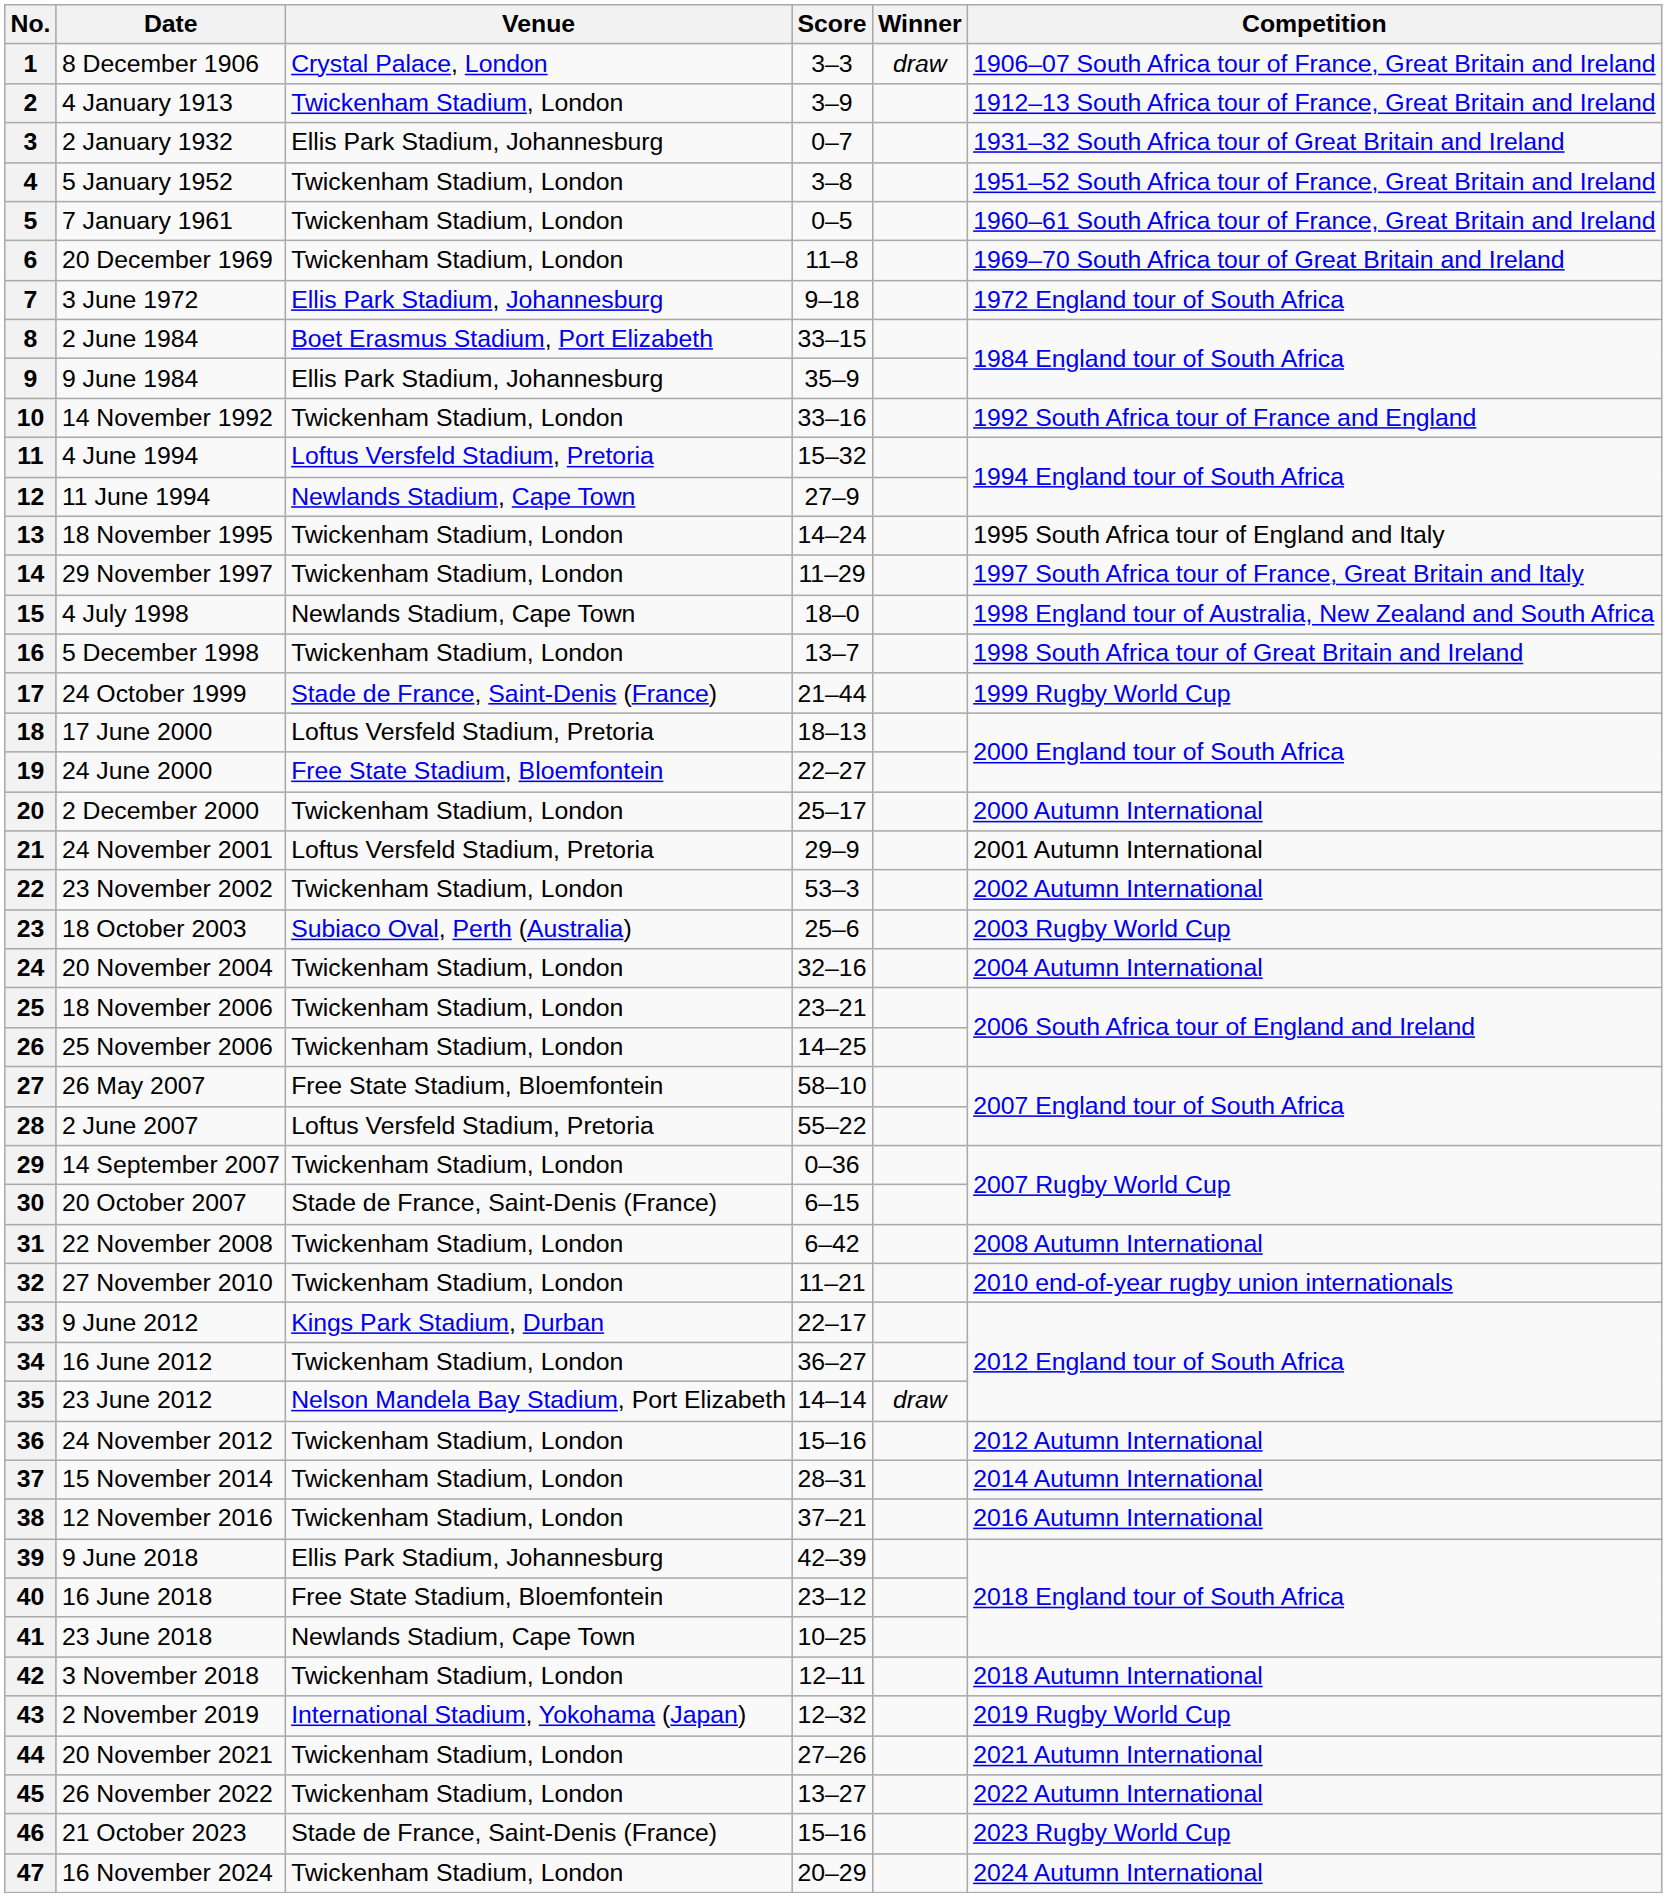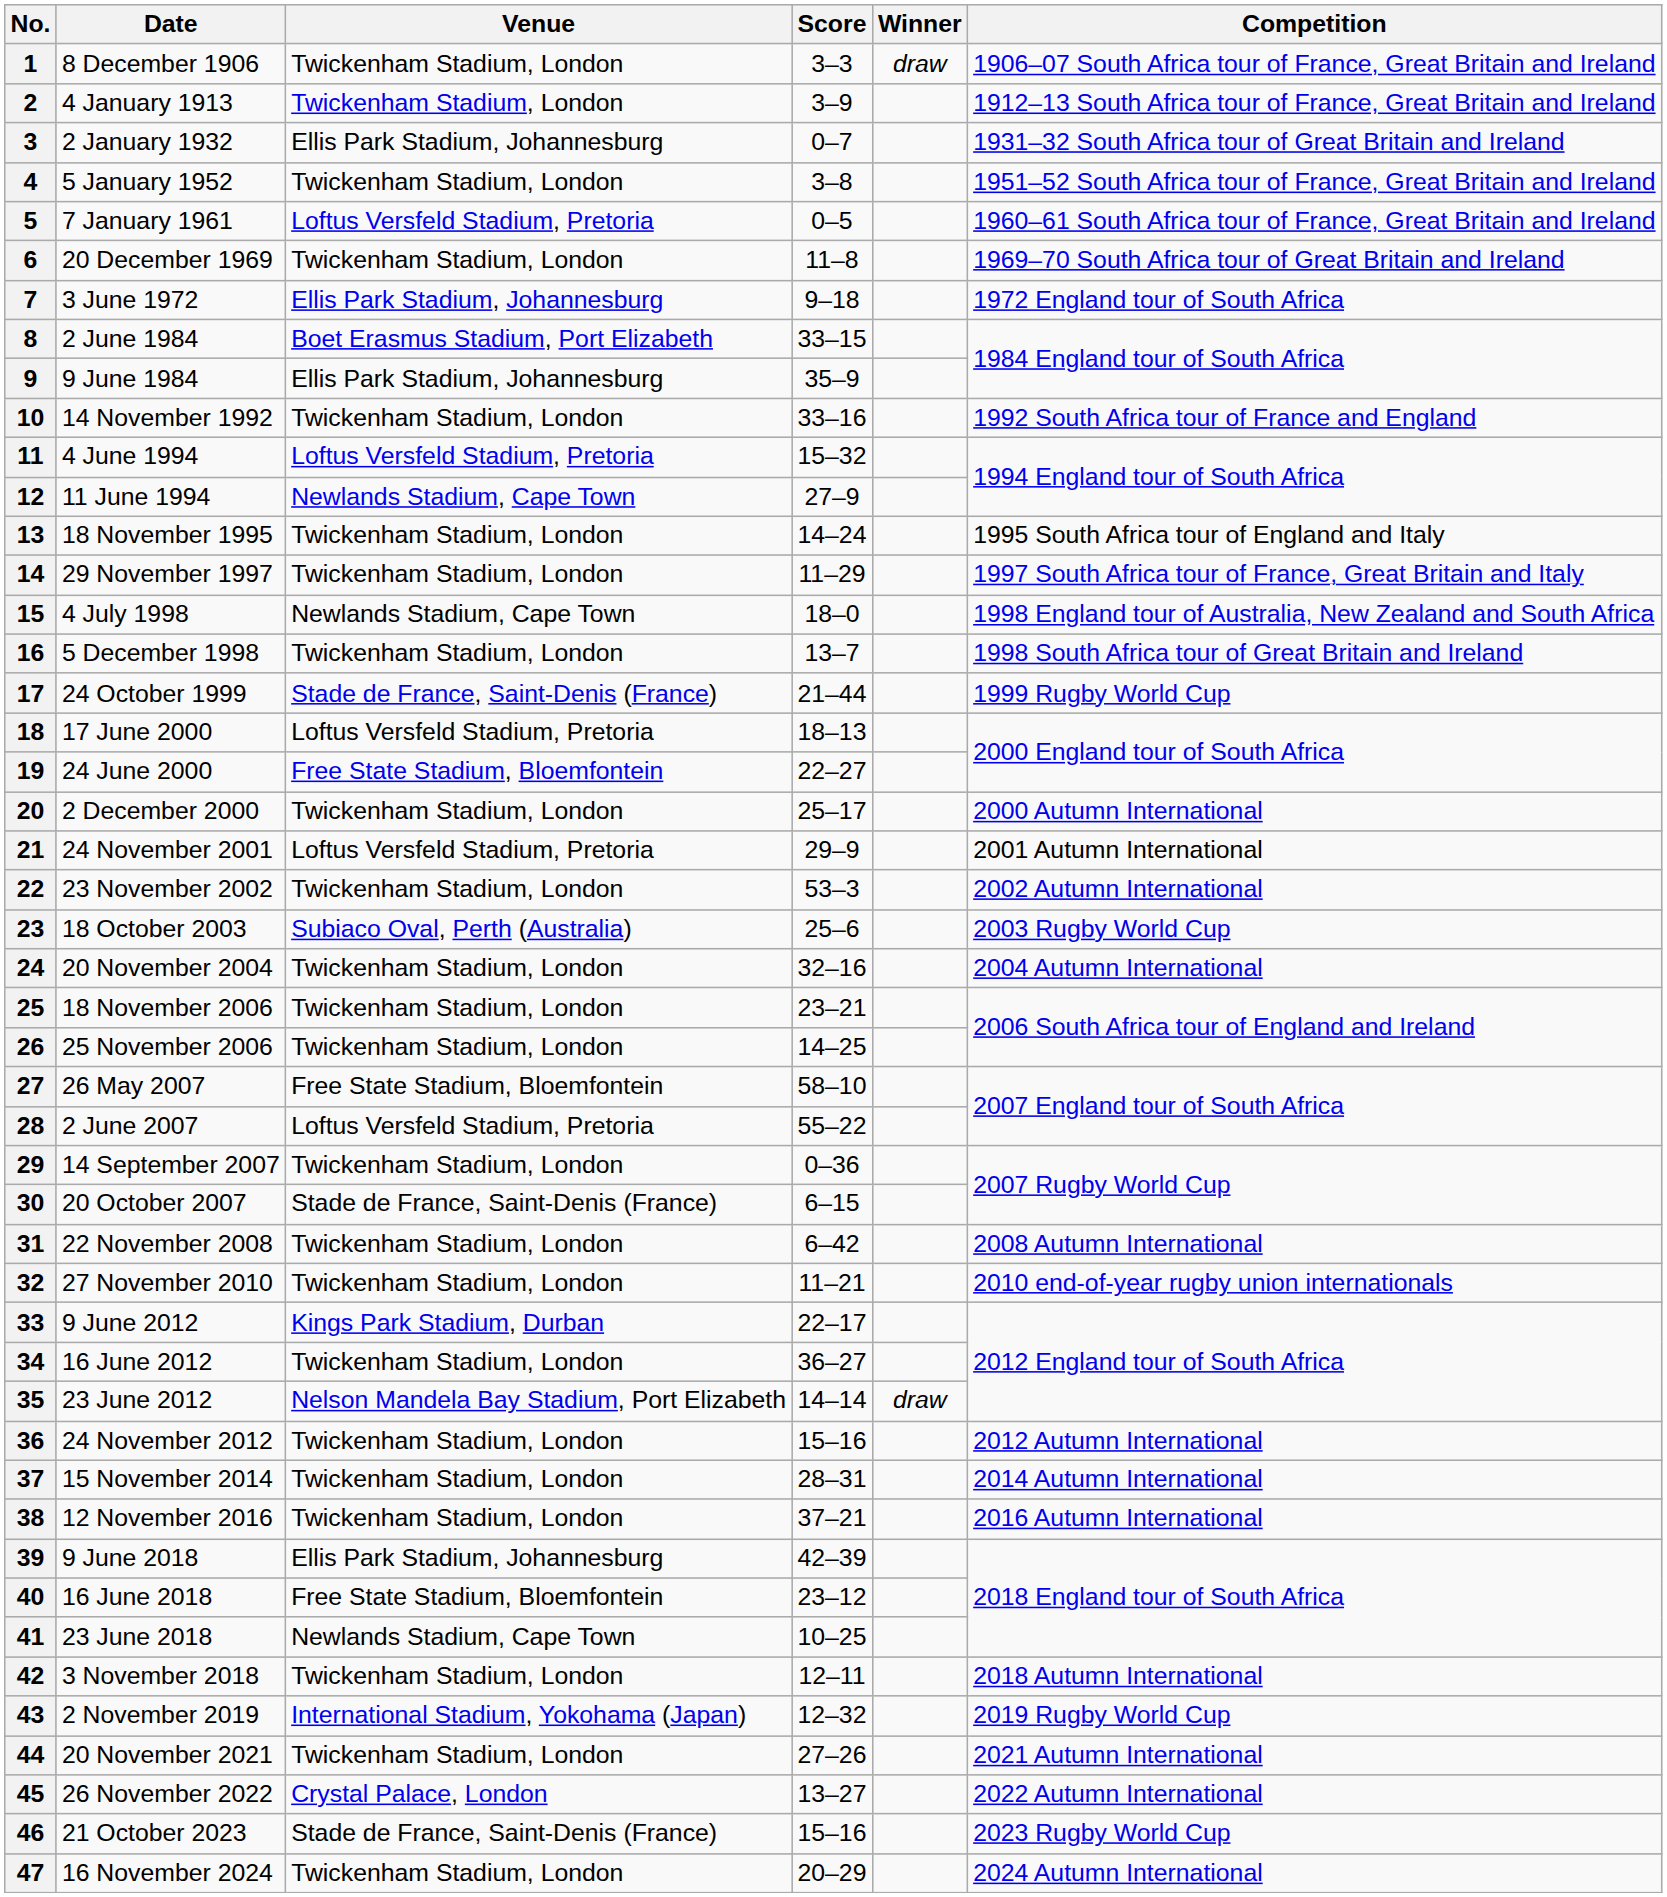 <table class="wikitable">
 <tr>
 <th scope="col">No.</th>
 <th scope="col">Date</th>
 <th scope="col">Venue</th>
 <th scope="col">Score</th>
 <th scope="col">Winner</th>
 <th scope="col">Competition</th>
 </tr>
 <tr>
 <th scope="row">1</th>
 <td>8 December 1906</td>
-<td><a href='#'>Crystal Palace</a>, <a href='#'>London</a></td>
+<td>Twickenham Stadium, London</td>
 <td style="text-align:center">3–3</td>
 <td align=center><em>draw</em></td>
 <td><a href='#'>1906–07 South Africa tour of France, Great Britain and Ireland</a></td>
 </tr>
 <tr>
 <th scope="row">2</th>
 <td>4 January 1913</td>
 <td><a href='#'>Twickenham Stadium</a>, London</td>
 <td style="text-align:center">3–9</td>
 <td></td>
 <td><a href='#'>1912–13 South Africa tour of France, Great Britain and Ireland</a></td>
 </tr>
 <tr>
 <th scope="row">3</th>
 <td>2 January 1932</td>
 <td>Ellis Park Stadium, Johannesburg</td>
 <td style="text-align:center">0–7</td>
 <td></td>
 <td><a href='#'>1931–32 South Africa tour of Great Britain and Ireland</a></td>
 </tr>
 <tr>
 <th scope="row">4</th>
 <td>5 January 1952</td>
 <td>Twickenham Stadium, London</td>
 <td style="text-align:center">3–8</td>
 <td></td>
 <td><a href='#'>1951–52 South Africa tour of France, Great Britain and Ireland</a></td>
 </tr>
 <tr>
 <th scope="row">5</th>
 <td>7 January 1961</td>
-<td>Twickenham Stadium, London</td>
+<td><a href='#'>Loftus Versfeld Stadium</a>, <a href='#'>Pretoria</a></td>
 <td style="text-align:center">0–5</td>
 <td></td>
 <td><a href='#'>1960–61 South Africa tour of France, Great Britain and Ireland</a></td>
 </tr>
 <tr>
 <th scope="row">6</th>
 <td>20 December 1969</td>
 <td>Twickenham Stadium, London</td>
 <td style="text-align:center">11–8</td>
 <td></td>
 <td><a href='#'>1969–70 South Africa tour of Great Britain and Ireland</a></td>
 </tr>
 <tr>
 <th scope="row">7</th>
 <td>3 June 1972</td>
 <td><a href='#'>Ellis Park Stadium</a>, <a href='#'>Johannesburg</a></td>
 <td style="text-align:center">9–18</td>
 <td></td>
 <td><a href='#'>1972 England tour of South Africa</a></td>
 </tr>
 <tr>
 <th scope="row">8</th>
 <td>2 June 1984</td>
 <td><a href='#'>Boet Erasmus Stadium</a>, <a href='#'>Port Elizabeth</a></td>
 <td style="text-align:center">33–15</td>
 <td></td>
 <td rowspan="2"><a href='#'>1984 England tour of South Africa</a></td>
 </tr>
 <tr>
 <th scope="row">9</th>
 <td>9 June 1984</td>
 <td>Ellis Park Stadium, Johannesburg</td>
 <td style="text-align:center">35–9</td>
 <td></td>
 </tr>
 <tr>
 <th scope="row">10</th>
 <td>14 November 1992</td>
 <td>Twickenham Stadium, London</td>
 <td style="text-align:center">33–16</td>
 <td></td>
 <td><a href='#'>1992 South Africa tour of France and England</a></td>
 </tr>
 <tr>
 <th scope="row">11</th>
 <td>4 June 1994</td>
 <td><a href='#'>Loftus Versfeld Stadium</a>, <a href='#'>Pretoria</a></td>
 <td style="text-align:center">15–32</td>
 <td></td>
 <td rowspan="2"><a href='#'>1994 England tour of South Africa</a></td>
 </tr>
 <tr>
 <th scope="row">12</th>
 <td>11 June 1994</td>
 <td><a href='#'>Newlands Stadium</a>, <a href='#'>Cape Town</a></td>
 <td style="text-align:center">27–9</td>
 <td></td>
 </tr>
 <tr>
 <th scope="row">13</th>
 <td>18 November 1995</td>
 <td>Twickenham Stadium, London</td>
 <td style="text-align:center">14–24</td>
 <td></td>
 <td>1995 South Africa tour of England and Italy</td>
 </tr>
 <tr>
 <th scope="row">14</th>
 <td>29 November 1997</td>
 <td>Twickenham Stadium, London</td>
 <td style="text-align:center">11–29</td>
 <td></td>
 <td><a href='#'>1997 South Africa tour of France, Great Britain and Italy</a></td>
 </tr>
 <tr>
 <th scope="row">15</th>
 <td>4 July 1998</td>
 <td>Newlands Stadium, Cape Town</td>
 <td style="text-align:center">18–0</td>
 <td></td>
 <td><a href='#'>1998 England tour of Australia, New Zealand and South Africa</a></td>
 </tr>
 <tr>
 <th scope="row">16</th>
 <td>5 December 1998</td>
 <td>Twickenham Stadium, London</td>
 <td style="text-align:center">13–7</td>
 <td></td>
 <td><a href='#'>1998 South Africa tour of Great Britain and Ireland</a></td>
 </tr>
 <tr>
 <th scope="row">17</th>
 <td>24 October 1999</td>
 <td><a href='#'>Stade de France</a>, <a href='#'>Saint-Denis</a> (<a href='#'>France</a>)</td>
 <td style="text-align:center">21–44</td>
 <td></td>
 <td><a href='#'>1999 Rugby World Cup</a></td>
 </tr>
 <tr>
 <th scope="row">18</th>
 <td>17 June 2000</td>
 <td>Loftus Versfeld Stadium, Pretoria</td>
 <td style="text-align:center">18–13</td>
 <td></td>
 <td rowspan="2"><a href='#'>2000 England tour of South Africa</a></td>
 </tr>
 <tr>
 <th scope="row">19</th>
 <td>24 June 2000</td>
 <td><a href='#'>Free State Stadium</a>, <a href='#'>Bloemfontein</a></td>
 <td style="text-align:center">22–27</td>
 <td></td>
 </tr>
 <tr>
 <th scope="row">20</th>
 <td>2 December 2000</td>
 <td>Twickenham Stadium, London</td>
 <td style="text-align:center">25–17</td>
 <td></td>
 <td><a href='#'>2000 Autumn International</a></td>
 </tr>
 <tr>
 <th scope="row">21</th>
 <td>24 November 2001</td>
 <td>Loftus Versfeld Stadium, Pretoria</td>
 <td style="text-align:center">29–9</td>
 <td></td>
 <td>2001 Autumn International</td>
 </tr>
 <tr>
 <th scope="row">22</th>
 <td>23 November 2002</td>
 <td>Twickenham Stadium, London</td>
 <td style="text-align:center">53–3</td>
 <td></td>
 <td><a href='#'>2002 Autumn International</a></td>
 </tr>
 <tr>
 <th scope="row">23</th>
 <td>18 October 2003</td>
 <td><a href='#'>Subiaco Oval</a>, <a href='#'>Perth</a> (<a href='#'>Australia</a>)</td>
 <td style="text-align:center">25–6</td>
 <td></td>
 <td><a href='#'>2003 Rugby World Cup</a></td>
 </tr>
 <tr>
 <th scope="row">24</th>
 <td>20 November 2004</td>
 <td>Twickenham Stadium, London</td>
 <td style="text-align:center">32–16</td>
 <td></td>
 <td><a href='#'>2004 Autumn International</a></td>
 </tr>
 <tr>
 <th scope="row">25</th>
 <td>18 November 2006</td>
 <td>Twickenham Stadium, London</td>
 <td style="text-align:center">23–21</td>
 <td></td>
 <td rowspan="2"><a href='#'>2006 South Africa tour of England and Ireland</a></td>
 </tr>
 <tr>
 <th scope="row">26</th>
 <td>25 November 2006</td>
 <td>Twickenham Stadium, London</td>
 <td style="text-align:center">14–25</td>
 <td></td>
 </tr>
 <tr>
 <th scope="row">27</th>
 <td>26 May 2007</td>
 <td>Free State Stadium, Bloemfontein</td>
 <td style="text-align:center">58–10</td>
 <td></td>
 <td rowspan="2"><a href='#'>2007 England tour of South Africa</a></td>
 </tr>
 <tr>
 <th scope="row">28</th>
 <td>2 June 2007</td>
 <td>Loftus Versfeld Stadium, Pretoria</td>
 <td style="text-align:center">55–22</td>
 <td></td>
 </tr>
 <tr>
 <th scope="row">29</th>
 <td>14 September 2007</td>
 <td>Twickenham Stadium, London</td>
 <td style="text-align:center">0–36</td>
 <td></td>
 <td rowspan=2><a href='#'>2007 Rugby World Cup</a></td>
 </tr>
 <tr>
 <th scope="row">30</th>
 <td>20 October 2007</td>
 <td>Stade de France, Saint-Denis (France)</td>
 <td style="text-align:center">6–15</td>
 <td></td>
 </tr>
 <tr>
 <th scope="row">31</th>
 <td>22 November 2008</td>
 <td>Twickenham Stadium, London</td>
 <td style="text-align:center">6–42</td>
 <td></td>
 <td><a href='#'>2008 Autumn International</a></td>
 </tr>
 <tr>
 <th scope="row">32</th>
 <td>27 November 2010</td>
 <td>Twickenham Stadium, London</td>
 <td style="text-align:center">11–21</td>
 <td></td>
 <td><a href='#'>2010 end-of-year rugby union internationals</a></td>
 </tr>
 <tr>
 <th scope="row">33</th>
 <td>9 June 2012</td>
 <td><a href='#'>Kings Park Stadium</a>, <a href='#'>Durban</a></td>
 <td style="text-align:center">22–17</td>
 <td></td>
 <td rowspan="3"><a href='#'>2012 England tour of South Africa</a></td>
 </tr>
 <tr>
 <th scope="row">34</th>
 <td>16 June 2012</td>
 <td>Twickenham Stadium, London</td>
 <td style="text-align:center">36–27</td>
 <td></td>
 </tr>
 <tr>
 <th scope="row">35</th>
 <td>23 June 2012</td>
 <td><a href='#'>Nelson Mandela Bay Stadium</a>, Port Elizabeth</td>
 <td style="text-align:center">14–14</td>
 <td align=center><em>draw</em></td>
 </tr>
 <tr>
 <th scope="row">36</th>
 <td>24 November 2012</td>
 <td>Twickenham Stadium, London</td>
 <td style="text-align:center">15–16</td>
 <td></td>
 <td><a href='#'>2012 Autumn International</a></td>
 </tr>
 <tr>
 <th scope="row">37</th>
 <td>15 November 2014</td>
 <td>Twickenham Stadium, London</td>
 <td style="text-align:center">28–31</td>
 <td></td>
 <td><a href='#'>2014 Autumn International</a></td>
 </tr>
 <tr>
 <th scope="row">38</th>
 <td>12 November 2016</td>
 <td>Twickenham Stadium, London</td>
 <td style="text-align:center">37–21</td>
 <td></td>
 <td><a href='#'>2016 Autumn International</a></td>
 </tr>
 <tr>
 <th scope="row">39</th>
 <td>9 June 2018</td>
 <td>Ellis Park Stadium, Johannesburg</td>
 <td style="text-align:center">42–39</td>
 <td></td>
 <td rowspan="3"><a href='#'>2018 England tour of South Africa</a></td>
 </tr>
 <tr>
 <th scope="row">40</th>
 <td>16 June 2018</td>
 <td>Free State Stadium, Bloemfontein</td>
 <td style="text-align:center">23–12</td>
 <td></td>
 </tr>
 <tr>
 <th scope="row">41</th>
 <td>23 June 2018</td>
 <td>Newlands Stadium, Cape Town</td>
 <td style="text-align:center">10–25</td>
 <td></td>
 </tr>
 <tr>
 <th scope="row">42</th>
 <td>3 November 2018</td>
 <td>Twickenham Stadium, London</td>
 <td style="text-align:center">12–11</td>
 <td></td>
 <td><a href='#'>2018 Autumn International</a></td>
 </tr>
 <tr>
 <th scope="row">43</th>
 <td>2 November 2019</td>
 <td><a href='#'>International Stadium</a>, <a href='#'>Yokohama</a> (<a href='#'>Japan</a>)</td>
 <td style="text-align:center">12–32</td>
 <td></td>
 <td><a href='#'>2019 Rugby World Cup</a></td>
 </tr>
 <tr>
 <th scope="row">44</th>
 <td>20 November 2021</td>
 <td>Twickenham Stadium, London</td>
 <td style="text-align:center">27–26</td>
 <td></td>
 <td><a href='#'>2021 Autumn International</a></td>
 </tr>
 <tr>
 <th scope="row">45</th>
 <td>26 November 2022</td>
-<td>Twickenham Stadium, London</td>
+<td><a href='#'>Crystal Palace</a>, <a href='#'>London</a></td>
 <td style="text-align:center">13–27</td>
 <td></td>
 <td><a href='#'>2022 Autumn International</a></td>
 </tr>
 <tr>
 <th scope="row">46</th>
 <td>21 October 2023</td>
 <td>Stade de France, Saint-Denis (France)</td>
 <td style="text-align:center">15–16</td>
 <td></td>
 <td><a href='#'>2023 Rugby World Cup</a></td>
 </tr>
 <tr>
 <th scope="row">47</th>
 <td>16 November 2024</td>
 <td>Twickenham Stadium, London</td>
 <td style="text-align:center">20–29</td>
 <td></td>
 <td><a href='#'>2024 Autumn International</a></td>
 </tr>
 </table>
